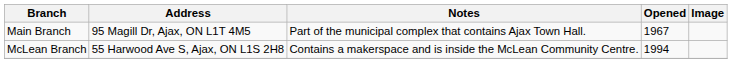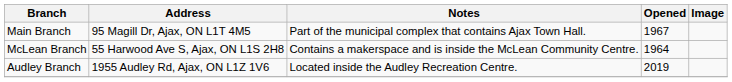 <table class="wikitable">
 <tr>
 <th>Branch</th>
 <th>Address</th>
 <th>Notes</th>
 <th>Opened</th>
 <th>Image</th>
 </tr>
 <tr>
 <td>Main Branch</td>
 <td>95 Magill Dr, Ajax, ON L1T 4M5</td>
 <td>Part of the municipal complex that contains Ajax Town Hall.</td>
 <td>1967</td>
 <td></td>
 </tr>
 <tr>
 <td>McLean Branch</td>
 <td>55 Harwood Ave S, Ajax, ON L1S 2H8</td>
 <td>Contains a makerspace and is inside the McLean Community Centre.</td>
-<td>1994</td>
+<td>1964</td>
+<td></td>
+</tr>
+<tr>
+<td>Audley Branch</td>
+<td>1955 Audley Rd, Ajax, ON L1Z 1V6</td>
+<td>Located inside the Audley Recreation Centre.</td>
+<td>2019</td>
 <td></td>
 </tr>
 <tr>
 </tr>
 </table>
